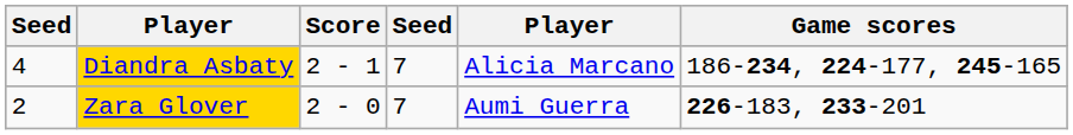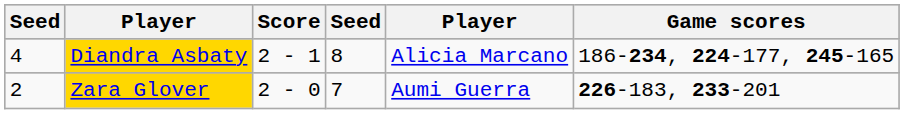 <table class="wikitable">
 <tr>
 <th>Seed</th>
 <th>Player</th>
 <th>Score</th>
 <th>Seed</th>
 <th>Player</th>
 <th>Game scores</th>
 </tr>
 <tr>
 <td>4</td>
 <td bgcolor="gold"> <a href='#'>Diandra Asbaty</a></td>
 <td>2 - 1</td>
-<td>7</td>
+<td>8</td>
 <td> <a href='#'>Alicia Marcano</a></td>
 <td>186-<strong>234</strong>, <strong>224</strong>-177, <strong>245</strong>-165</td>
 </tr>
 <tr>
 <td>2</td>
 <td bgcolor="gold"> <a href='#'>Zara Glover</a></td>
 <td>2 - 0</td>
 <td>7</td>
 <td> <a href='#'>Aumi Guerra</a></td>
 <td><strong>226</strong>-183, <strong>233</strong>-201</td>
 </tr>
 </table>
